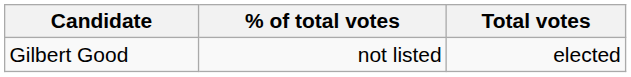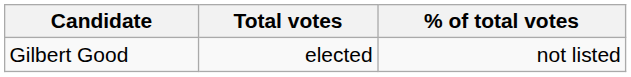 <table class="wikitable" width="475">
 <tr>
 <th align="left">Candidate</th>
+<th align="right">Total votes</th>
 <th align="right">% of total votes</th>
-<th align="right">Total votes</th>
 </tr>
 <tr>
 <td align="left">Gilbert Good</td>
+<td align="right">elected</td>
 <td align="right">not listed</td>
-<td align="right">elected</td>
 </tr>
 </table>
